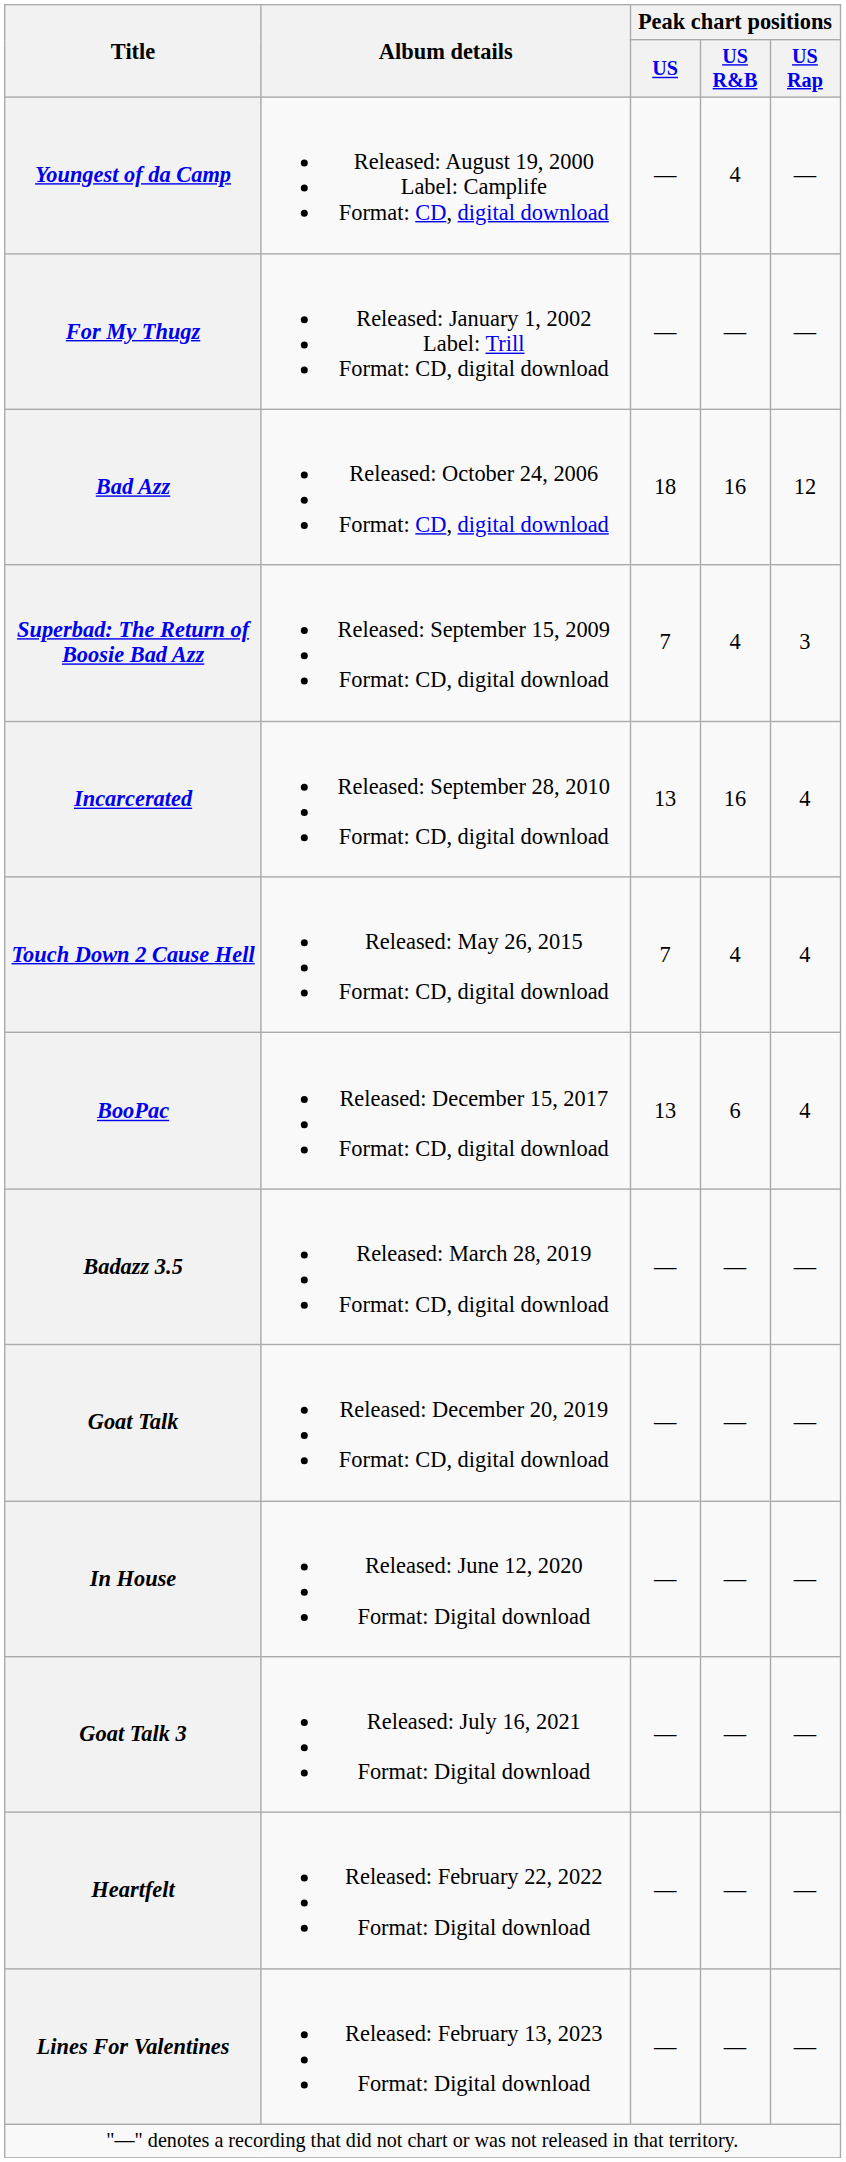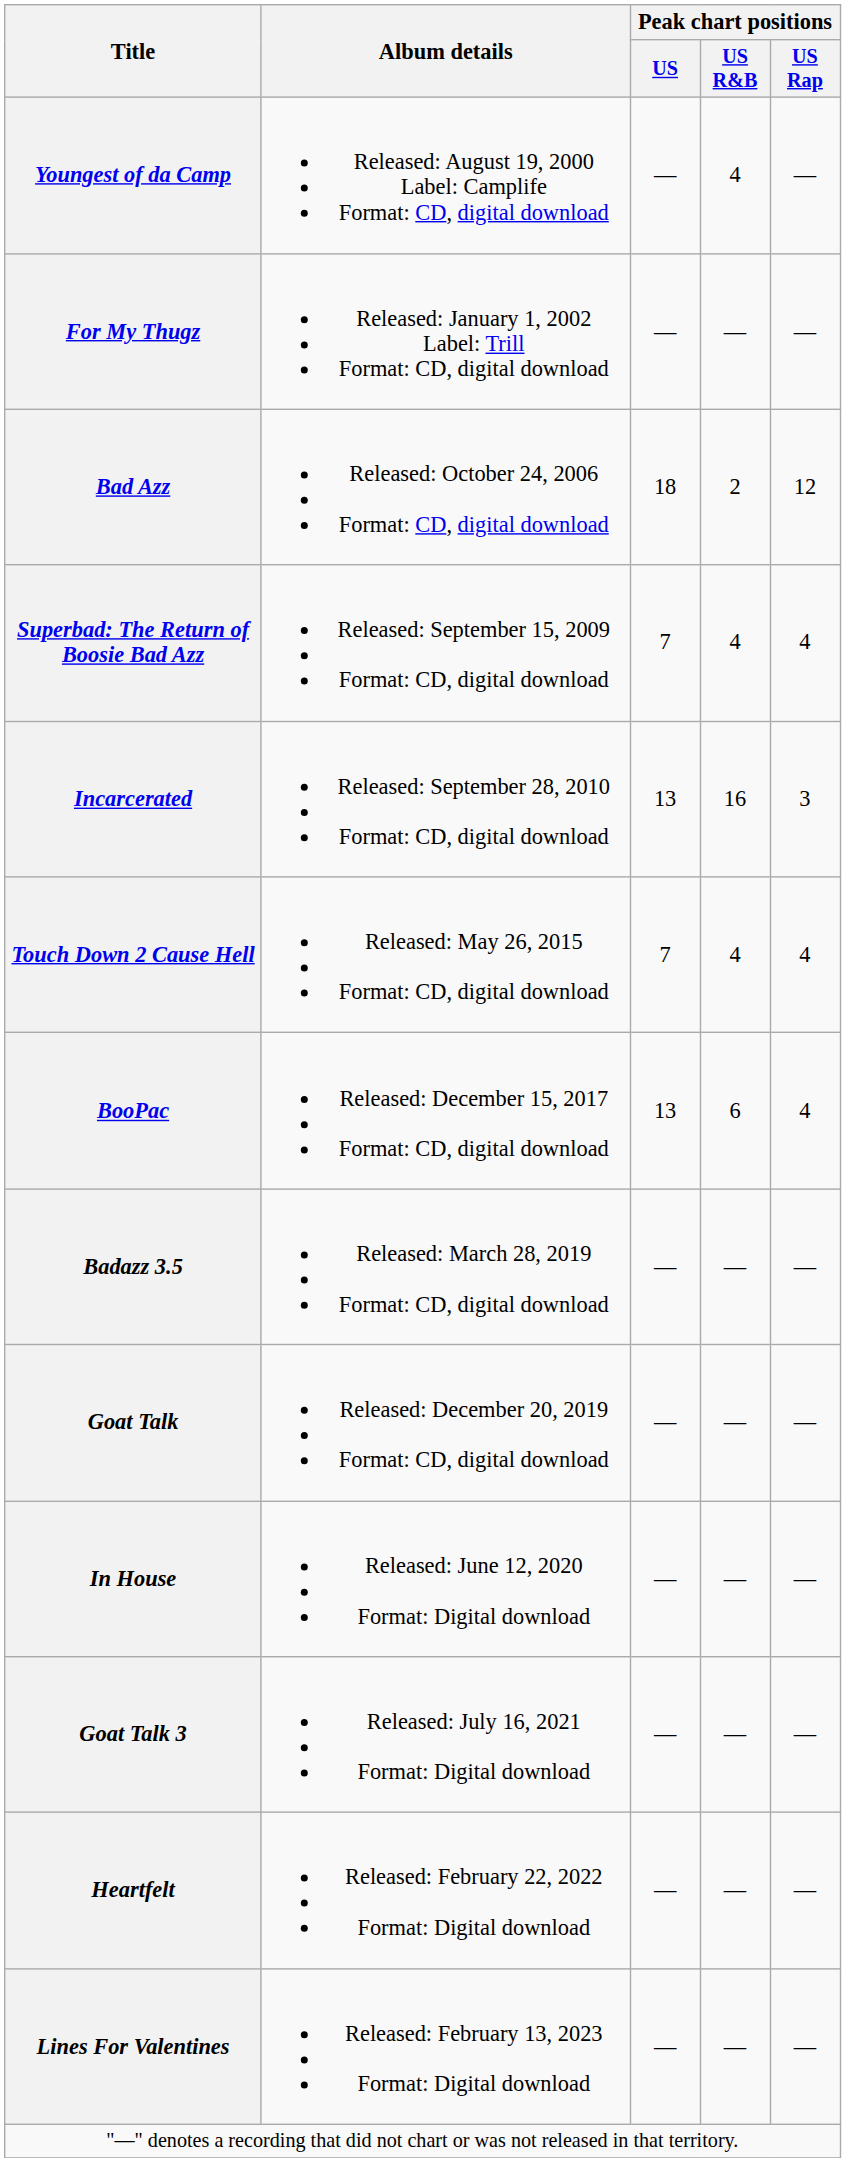 <table class="wikitable plainrowheaders" style="text-align:center;">
 <tr>
 <th rowspan="2" style="width:11em;">Title</th>
 <th rowspan="2" style="width:16em;">Album details</th>
 <th colspan="3">Peak chart positions</th>
 </tr>
 <tr>
 <th style="width:3em;font-size:90%;"><a href='#'>US</a><br></th>
 <th style="width:3em;font-size:90%;"><a href='#'>US<br>R&B</a><br></th>
 <th style="width:3em;font-size:90%;"><a href='#'>US<br>Rap</a><br></th>
 </tr>
 <tr>
 <th scope="row"><em><a href='#'>Youngest of da Camp</a></em></th>
 <td><br><ul><li>Released: August 19, 2000</li><li>Label: Camplife</li><li>Format: <a href='#'>CD</a>, <a href='#'>digital download</a></li></ul></td>
 <td>—</td>
 <td>4</td>
 <td>—</td>
 </tr>
 <tr>
 <th scope="row"><em><a href='#'>For My Thugz</a></em></th>
 <td><br><ul><li>Released: January 1, 2002</li><li>Label: <a href='#'>Trill</a></li><li>Format: CD, digital download</li></ul></td>
 <td>—</td>
 <td>—</td>
 <td>—</td>
 </tr>
 <tr>
 <th scope="row"><em><a href='#'>Bad Azz</a></em></th>
 <td><br><ul><li>Released: October 24, 2006</li><li></li><li>Format: <a href='#'>CD</a>, <a href='#'>digital download</a></li></ul></td>
 <td>18</td>
-<td>16</td>
+<td>2</td>
 <td>12</td>
 </tr>
 <tr>
 <th scope="row"><em><a href='#'>Superbad: The Return of Boosie Bad Azz</a></em></th>
 <td><br><ul><li>Released: September 15, 2009</li><li></li><li>Format: CD, digital download</li></ul></td>
 <td>7</td>
 <td>4</td>
-<td>3</td>
+<td>4</td>
 </tr>
 <tr>
 <th scope="row"><em><a href='#'>Incarcerated</a></em></th>
 <td><br><ul><li>Released: September 28, 2010</li><li></li><li>Format: CD, digital download</li></ul></td>
 <td>13</td>
 <td>16</td>
-<td>4</td>
+<td>3</td>
 </tr>
 <tr>
 <th scope="row"><em><a href='#'>Touch Down 2 Cause Hell</a></em></th>
 <td><br><ul><li>Released: May 26, 2015</li><li></li><li>Format: CD, digital download</li></ul></td>
 <td>7</td>
 <td>4</td>
 <td>4</td>
 </tr>
 <tr>
 <th scope="row"><em><a href='#'>BooPac</a></em></th>
 <td><br><ul><li>Released: December 15, 2017</li><li></li><li>Format: CD, digital download</li></ul></td>
 <td>13</td>
 <td>6</td>
 <td>4</td>
 </tr>
 <tr>
 <th scope="row"><em>Badazz 3.5</em></th>
 <td><br><ul><li>Released: March 28, 2019</li><li></li><li>Format: CD, digital download</li></ul></td>
 <td>—</td>
 <td>—</td>
 <td>—</td>
 </tr>
 <tr>
 <th scope="row"><em>Goat Talk</em></th>
 <td><br><ul><li>Released: December 20, 2019</li><li></li><li>Format: CD, digital download</li></ul></td>
 <td>—</td>
 <td>—</td>
 <td>—</td>
 </tr>
 <tr>
 <th scope="row"><em>In House</em></th>
 <td><br><ul><li>Released: June 12, 2020</li><li></li><li>Format: Digital download</li></ul></td>
 <td>—</td>
 <td>—</td>
 <td>—</td>
 </tr>
 <tr>
 <th scope="row"><em>Goat Talk 3</em></th>
 <td><br><ul><li>Released: July 16, 2021</li><li></li><li>Format: Digital download</li></ul></td>
 <td>—</td>
 <td>—</td>
 <td>—</td>
 </tr>
 <tr>
 <th scope="row"><em>Heartfelt</em></th>
 <td><br><ul><li>Released: February 22, 2022</li><li></li><li>Format: Digital download</li></ul></td>
 <td>—</td>
 <td>—</td>
 <td>—</td>
 </tr>
 <tr>
 <th scope="row"><em>Lines For Valentines</em></th>
 <td><br><ul><li>Released: February 13, 2023</li><li></li><li>Format: Digital download</li></ul></td>
 <td>—</td>
 <td>—</td>
 <td>—</td>
 </tr>
 <tr>
 <td colspan="13" style="font-size:90%">"—" denotes a recording that did not chart or was not released in that territory.</td>
 </tr>
 </table>
